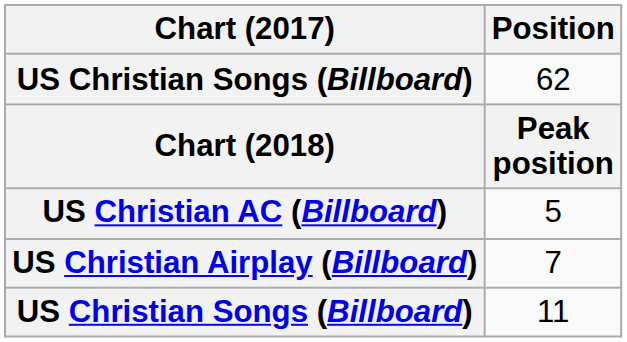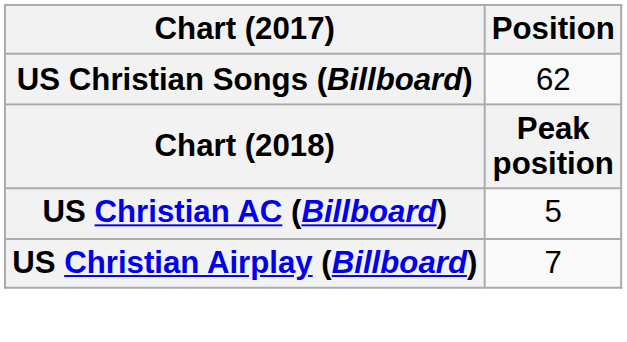 <table class="wikitable sortable plainrowheaders" style="text-align:center">
 <tr>
 <th scope="col">Chart (2017)</th>
 <th scope="col">Position</th>
 </tr>
 <tr>
 <th scope="row">US Christian Songs (<em>Billboard</em>)</th>
 <td>62</td>
 </tr>
 <tr>
 <th scope="col">Chart (2018)</th>
 <th scope="col">Peak<br>position</th>
 </tr>
 <tr>
 <th scope="row">US <a href='#'>Christian AC</a> (<em><a href='#'>Billboard</a></em>)</th>
 <td>5</td>
 </tr>
 <tr>
 <th scope="row">US <a href='#'>Christian Airplay</a> (<em><a href='#'>Billboard</a></em>)</th>
 <td>7</td>
 </tr>
-<tr>
-<th scope="row">US <a href='#'>Christian Songs</a> (<em><a href='#'>Billboard</a></em>)</th>
-<td>11</td>
-</tr>
 </table>
